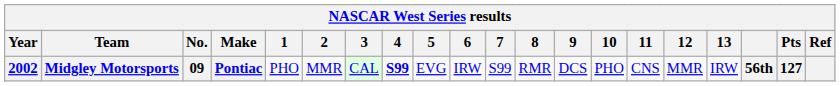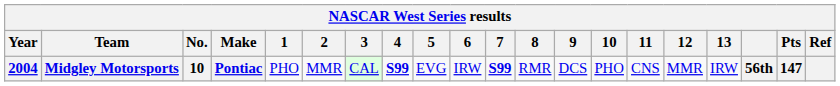 <table class="wikitable" style="text-align:center; font-size:75%">
 <tr>
 <th colspan=20><a href='#'>NASCAR West Series</a> results</th>
 </tr>
 <tr>
 <th>Year</th>
 <th>Team</th>
 <th>No.</th>
 <th>Make</th>
 <th>1</th>
 <th>2</th>
 <th>3</th>
 <th>4</th>
 <th>5</th>
 <th>6</th>
 <th>7</th>
 <th>8</th>
 <th>9</th>
 <th>10</th>
 <th>11</th>
 <th>12</th>
 <th>13</th>
 <th></th>
 <th>Pts</th>
 <th>Ref</th>
 </tr>
 <tr>
-<th><a href='#'>2002</a></th>
+<th><a href='#'>2004</a></th>
 <th><a href='#'>Midgley Motorsports</a></th>
-<th>09</th>
+<th>10</th>
 <th><a href='#'>Pontiac</a></th>
 <td><a href='#'>PHO</a></td>
 <td><a href='#'>MMR</a></td>
 <td style="background:#DFFFDF;"><a href='#'>CAL</a><br></td>
 <td><strong><a href='#'>S99</a></strong></td>
 <td><a href='#'>EVG</a></td>
 <td><a href='#'>IRW</a></td>
-<td><a href='#'>S99</a></td>
+<td><strong><a href='#'>S99</a></strong></td>
 <td><a href='#'>RMR</a></td>
 <td><a href='#'>DCS</a></td>
 <td><a href='#'>PHO</a></td>
 <td><a href='#'>CNS</a></td>
 <td><a href='#'>MMR</a></td>
 <td><a href='#'>IRW</a></td>
 <th>56th</th>
-<th>127</th>
+<th>147</th>
 <th></th>
 </tr>
 </table>
